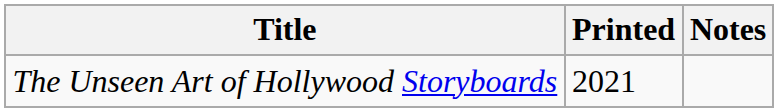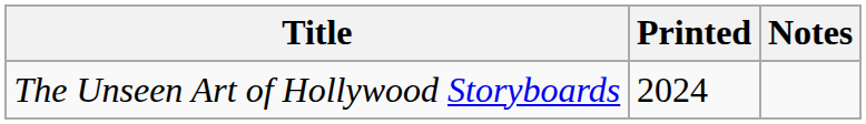 <table class="wikitable">
 <tr>
 <th>Title</th>
 <th>Printed</th>
 <th>Notes</th>
 </tr>
 <tr>
 <td><em>The Unseen Art of Hollywood <a href='#'>Storyboards</a></em></td>
-<td>2021</td>
+<td>2024</td>
 <td></td>
 </tr>
 <tr>
 </tr>
 </table>
